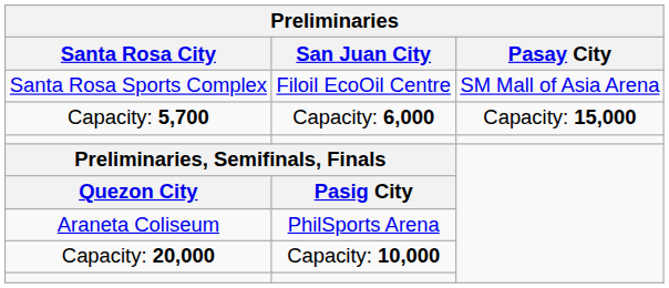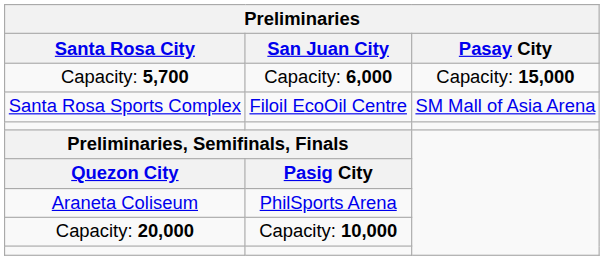 <table class="wikitable" style="text-align:center">
 <tr>
 <th colspan="3">Preliminaries</th>
 </tr>
 <tr>
 <th><a href='#'>Santa Rosa City</a></th>
 <th><a href='#'>San Juan City</a></th>
 <th><a href='#'>Pasay</a> City</th>
 </tr>
 <tr>
+<td>Capacity: <strong>5,700</strong></td>
+<td>Capacity: <strong>6,000</strong></td>
+<td>Capacity: <strong>15,000</strong></td>
+</tr>
+<tr>
 <td><a href='#'>Santa Rosa Sports Complex</a></td>
 <td><a href='#'>Filoil EcoOil Centre</a></td>
 <td><a href='#'>SM Mall of Asia Arena</a></td>
-</tr>
-<tr>
-<td>Capacity: <strong>5,700</strong></td>
-<td>Capacity: <strong>6,000</strong></td>
-<td>Capacity: <strong>15,000</strong></td>
 </tr>
 <tr>
 <td></td>
 <td></td>
 <td></td>
 </tr>
 <tr>
 <th colspan="2">Preliminaries, Semifinals, Finals</th>
 </tr>
 <tr>
 <th><a href='#'>Quezon City</a></th>
 <th><a href='#'>Pasig</a> City</th>
 </tr>
 <tr>
 <td><a href='#'>Araneta Coliseum</a></td>
 <td><a href='#'>PhilSports Arena</a></td>
 </tr>
 <tr>
 <td>Capacity: <strong>20,000</strong></td>
 <td>Capacity: <strong>10,000</strong></td>
 </tr>
 <tr>
 <td></td>
 <td></td>
 </tr>
 </table>
